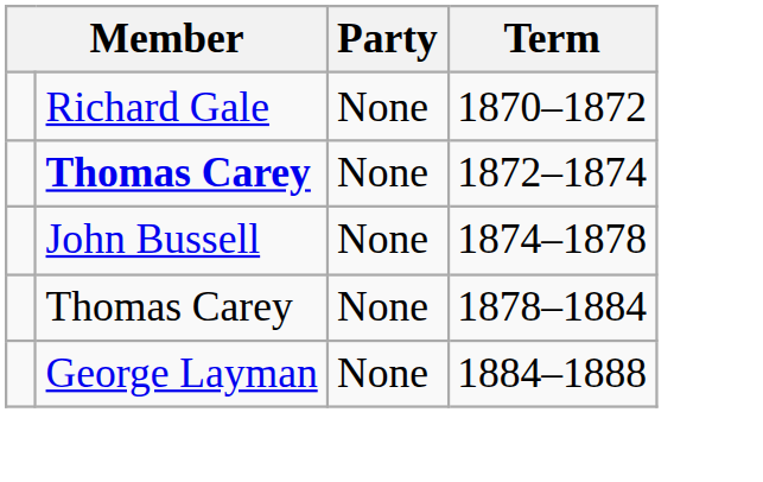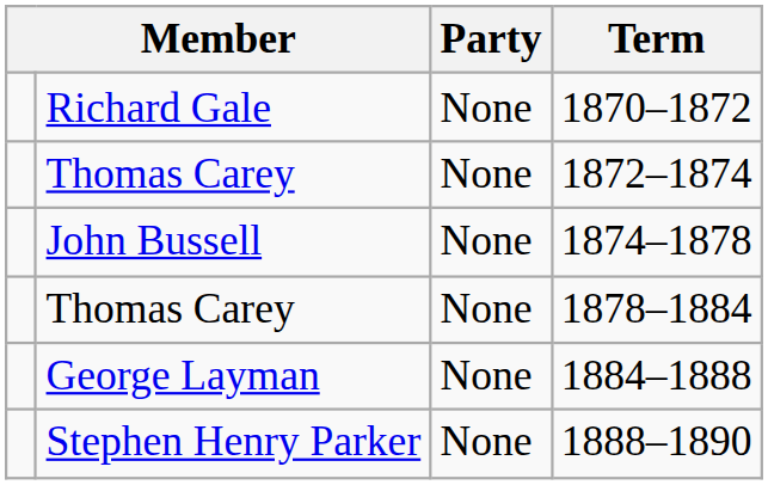 <table class="wikitable">
 <tr>
 <th colspan="2">Member</th>
 <th>Party</th>
 <th>Term</th>
 </tr>
 <tr>
 <td> </td>
 <td><a href='#'>Richard Gale</a></td>
 <td>None</td>
 <td>1870–1872</td>
 </tr>
 <tr>
 <td> </td>
-<td><strong><a href='#'>Thomas Carey</a></strong></td>
+<td><a href='#'>Thomas Carey</a></td>
 <td>None</td>
 <td>1872–1874</td>
 </tr>
 <tr>
 <td> </td>
 <td><a href='#'>John Bussell</a></td>
 <td>None</td>
 <td>1874–1878</td>
 </tr>
 <tr>
 <td> </td>
 <td>Thomas Carey</td>
 <td>None</td>
 <td>1878–1884</td>
 </tr>
 <tr>
 <td> </td>
 <td><a href='#'>George Layman</a></td>
 <td>None</td>
 <td>1884–1888</td>
 </tr>
+<tr>
+<td> </td>
+<td><a href='#'>Stephen Henry Parker</a></td>
+<td>None</td>
+<td>1888–1890</td>
+</tr>
 </table>
